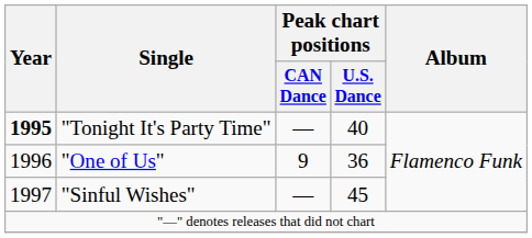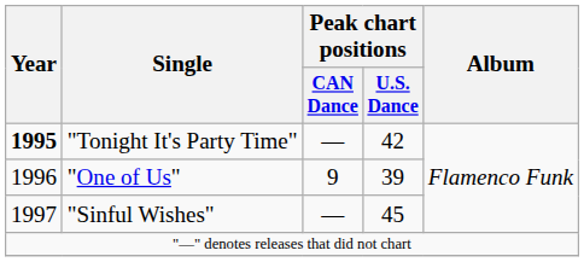 <table class="wikitable" style="text-align:center;">
 <tr>
 <th rowspan="2">Year</th>
 <th rowspan="2">Single</th>
 <th colspan="2">Peak chart positions</th>
 <th rowspan="2">Album</th>
 </tr>
 <tr style="font-size:smaller;">
 <th width="35"><a href='#'>CAN<br>Dance</a><br></th>
 <th width="35"><a href='#'>U.S.<br>Dance</a></th>
 </tr>
 <tr>
 <td><strong>1995</strong></td>
 <td align="left">"Tonight It's Party Time"</td>
 <td>—</td>
-<td>40</td>
+<td>42</td>
 <td align="left" rowspan="3"><em>Flamenco Funk</em></td>
 </tr>
 <tr>
 <td>1996</td>
 <td align="left">"<a href='#'>One of Us</a>"</td>
 <td>9</td>
-<td>36</td>
+<td>39</td>
 </tr>
 <tr>
 <td>1997</td>
 <td align="left">"Sinful Wishes"</td>
 <td>—</td>
 <td>45</td>
 </tr>
 <tr>
 <td colspan="15" style="font-size:8pt">"—" denotes releases that did not chart</td>
 </tr>
 <tr>
 </tr>
 </table>
